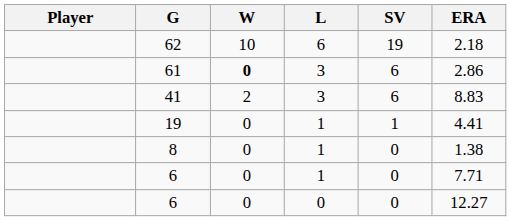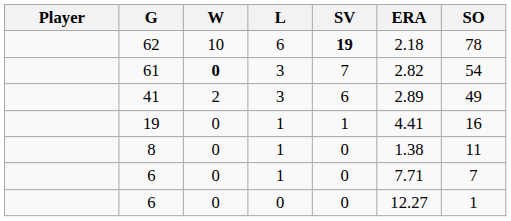 <table class="wikitable sortable">
 <tr>
 <th bgcolor="#DDDDFF" width="16%">Player</th>
 <th bgcolor="#DDDDFF" width="9%">G</th>
 <th bgcolor="#DDDDFF" width="9%">W</th>
 <th bgcolor="#DDDDFF" width="9%">L</th>
 <th bgcolor="#DDDDFF" width="9%">SV</th>
 <th bgcolor="#DDDDFF" width="9%">ERA</th>
+<th bgcolor="#DDDDFF" width="9%">SO</th>
 </tr>
 <tr align="center">
 <td></td>
 <td>62</td>
 <td>10</td>
 <td>6</td>
-<td>19</td>
+<td><strong>19</strong></td>
 <td>2.18</td>
+<td>78</td>
 </tr>
 <tr align="center">
 <td></td>
 <td>61</td>
 <td><strong>0</strong></td>
 <td>3</td>
-<td>6</td>
-<td>2.86</td>
+<td>7</td>
+<td>2.82</td>
+<td>54</td>
 </tr>
 <tr align="center">
 <td></td>
 <td>41</td>
 <td>2</td>
 <td>3</td>
 <td>6</td>
-<td>8.83</td>
+<td>2.89</td>
+<td>49</td>
 </tr>
 <tr align="center">
 <td></td>
 <td>19</td>
 <td>0</td>
 <td>1</td>
 <td>1</td>
 <td>4.41</td>
+<td>16</td>
 </tr>
 <tr align="center">
 <td></td>
 <td>8</td>
 <td>0</td>
 <td>1</td>
 <td>0</td>
 <td>1.38</td>
+<td>11</td>
 </tr>
 <tr align="center">
 <td></td>
 <td>6</td>
 <td>0</td>
 <td>1</td>
 <td>0</td>
 <td>7.71</td>
+<td>7</td>
 </tr>
 <tr align="center">
 <td></td>
 <td>6</td>
 <td>0</td>
 <td>0</td>
 <td>0</td>
 <td>12.27</td>
+<td>1</td>
 </tr>
 </table>
